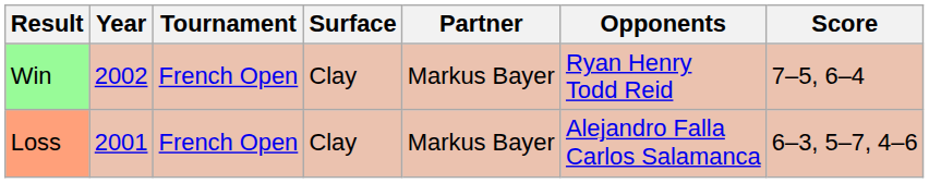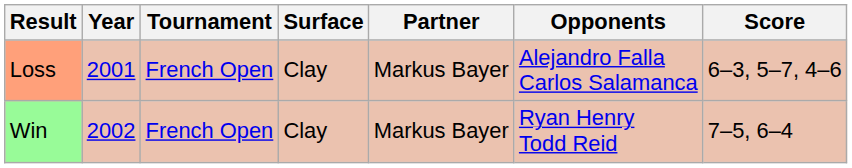 <table class="sortable wikitable" style=font-size:97%>
 <tr>
 <th>Result</th>
 <th>Year</th>
 <th>Tournament</th>
 <th>Surface</th>
 <th>Partner</th>
 <th>Opponents</th>
 <th class="unsortable">Score</th>
 </tr>
 <tr style="background:#ebc2af;">
+<td bgcolor=FFA07A>Loss</td>
+<td><a href='#'>2001</a></td>
+<td><a href='#'>French Open</a></td>
+<td>Clay</td>
+<td> Markus Bayer</td>
+<td> <a href='#'>Alejandro Falla</a><br> <a href='#'>Carlos Salamanca</a></td>
+<td>6–3, 5–7, 4–6</td>
+</tr>
+<tr style="background:#ebc2af;">
 <td bgcolor=98FB98>Win</td>
 <td><a href='#'>2002</a></td>
 <td><a href='#'>French Open</a></td>
 <td>Clay</td>
 <td> Markus Bayer</td>
 <td> <a href='#'>Ryan Henry</a><br> <a href='#'>Todd Reid</a></td>
 <td>7–5, 6–4</td>
 </tr>
-<tr style="background:#ebc2af;">
-<td bgcolor=FFA07A>Loss</td>
-<td><a href='#'>2001</a></td>
-<td><a href='#'>French Open</a></td>
-<td>Clay</td>
-<td> Markus Bayer</td>
-<td> <a href='#'>Alejandro Falla</a><br> <a href='#'>Carlos Salamanca</a></td>
-<td>6–3, 5–7, 4–6</td>
-</tr>
 </table>
